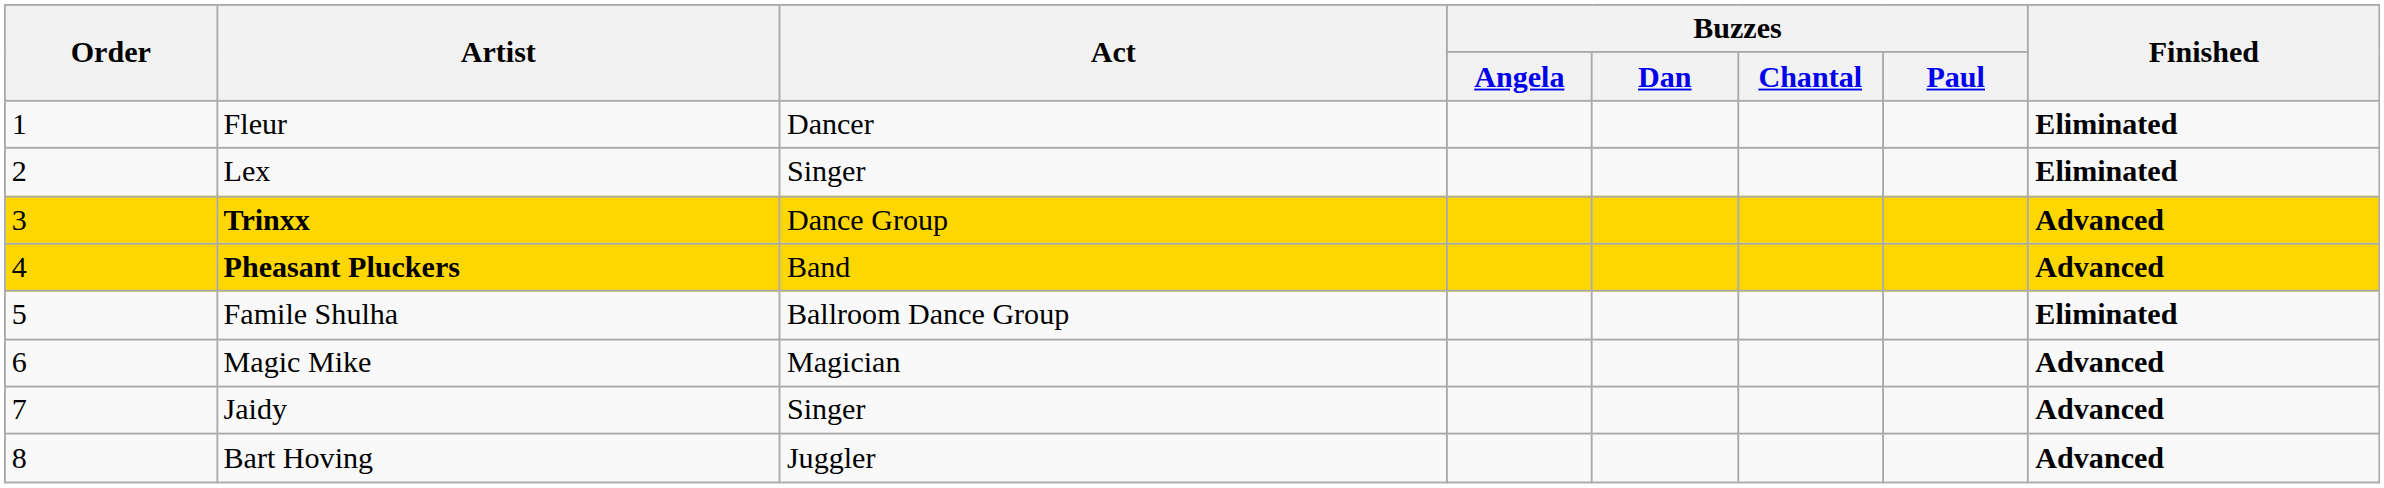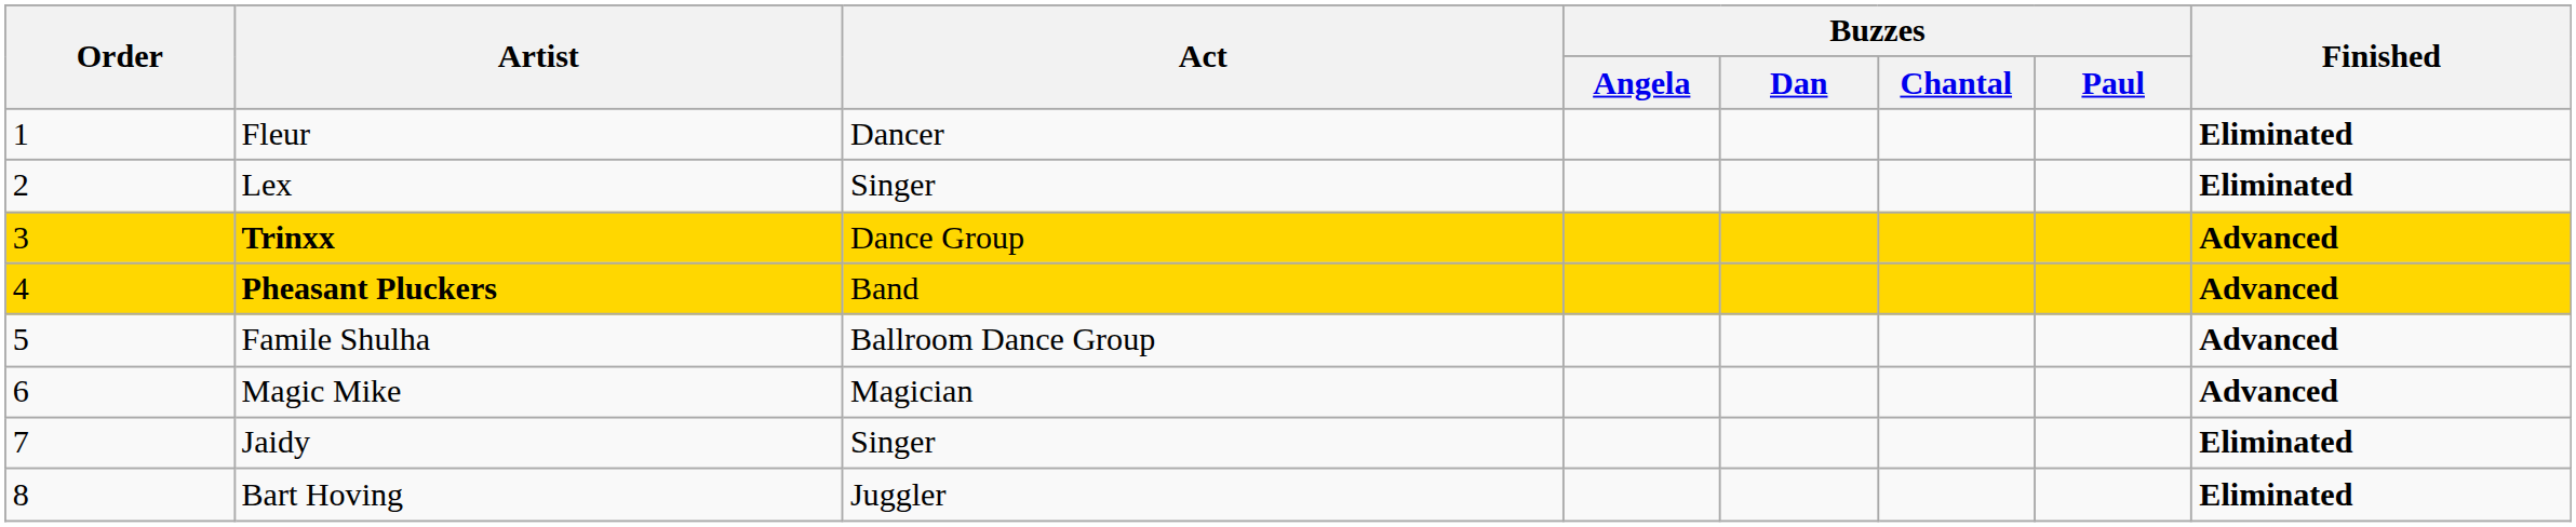 <table class="wikitable sortable" width="100%">
 <tr>
 <th rowspan="2">Order</th>
 <th rowspan="2" class="unsortable">Artist</th>
 <th rowspan="2" class="unsortable">Act</th>
 <th colspan="4" class="unsortable">Buzzes</th>
 <th rowspan="2">Finished</th>
 </tr>
 <tr>
 <th width="70"><a href='#'>Angela</a></th>
 <th width="70"><a href='#'>Dan</a></th>
 <th width="70"><a href='#'>Chantal</a></th>
 <th width="70"><a href='#'>Paul</a></th>
 </tr>
 <tr>
 <td>1</td>
 <td>Fleur</td>
 <td>Dancer</td>
 <td></td>
 <td></td>
 <td></td>
 <td></td>
 <td><strong>Eliminated</strong></td>
 </tr>
 <tr>
 <td>2</td>
 <td>Lex</td>
 <td>Singer</td>
 <td></td>
 <td style="text-align:center;"></td>
 <td></td>
 <td style="text-align:center;"></td>
 <td><strong>Eliminated</strong></td>
 </tr>
 <tr style="background:gold;">
 <td>3</td>
 <td><strong>Trinxx</strong></td>
 <td>Dance Group</td>
 <td></td>
 <td></td>
 <td></td>
 <td></td>
 <td><strong>Advanced</strong></td>
 </tr>
 <tr style="background:gold;">
 <td>4</td>
 <td><strong>Pheasant Pluckers</strong></td>
 <td>Band</td>
 <td></td>
 <td></td>
 <td></td>
 <td></td>
 <td><strong>Advanced</strong></td>
 </tr>
 <tr>
 <td>5</td>
 <td>Famile Shulha</td>
 <td>Ballroom Dance Group</td>
 <td></td>
 <td></td>
 <td></td>
 <td></td>
-<td><strong>Eliminated</strong></td>
+<td><strong>Advanced</strong></td>
 </tr>
 <tr>
 <td>6</td>
 <td>Magic Mike</td>
 <td>Magician</td>
 <td></td>
 <td></td>
 <td></td>
 <td></td>
 <td><strong>Advanced</strong></td>
 </tr>
 <tr>
 <td>7</td>
 <td>Jaidy</td>
 <td>Singer</td>
 <td></td>
 <td style="text-align:center;"></td>
 <td></td>
 <td style="text-align:center;"></td>
-<td><strong>Advanced</strong></td>
+<td><strong>Eliminated</strong></td>
 </tr>
 <tr>
 <td>8</td>
 <td>Bart Hoving</td>
 <td>Juggler</td>
 <td></td>
 <td></td>
 <td></td>
 <td></td>
-<td><strong>Advanced</strong></td>
+<td><strong>Eliminated</strong></td>
 </tr>
 </table>
